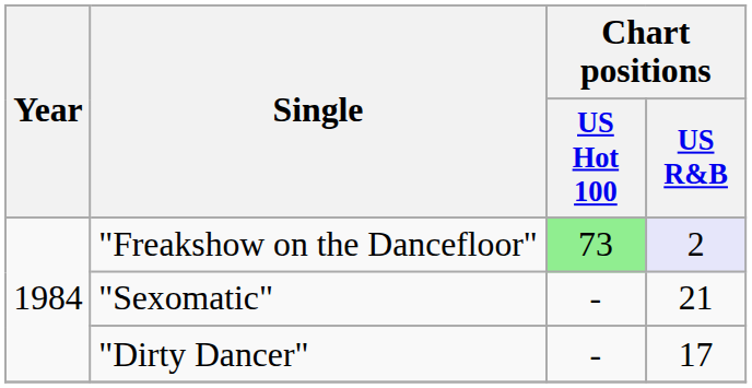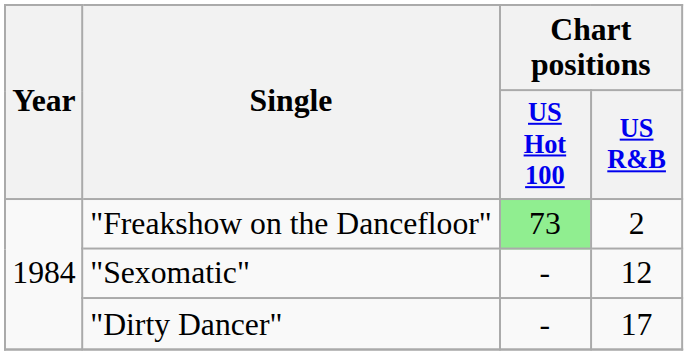 <table class="wikitable" style="text-align:center;">
 <tr>
 <th rowspan="2">Year</th>
 <th rowspan="2">Single</th>
 <th colspan="2">Chart positions</th>
 </tr>
 <tr style="font-size:smaller;">
 <th width="40"><a href='#'>US<br>Hot 100</a></th>
 <th width="40"><a href='#'>US<br>R&B</a></th>
 </tr>
 <tr>
 <td rowspan="3">1984</td>
 <td align="left">"Freakshow on the Dancefloor"</td>
 <td style="background: lightgreen;">73</td>
-<td style="background: lavender;">2</td>
+<td>2</td>
 </tr>
 <tr>
 <td align="left">"Sexomatic"</td>
 <td>-</td>
-<td>21</td>
+<td>12</td>
 </tr>
 <tr>
 <td align="left">"Dirty Dancer"</td>
 <td>-</td>
 <td>17</td>
 </tr>
 <tr>
 </tr>
 </table>
